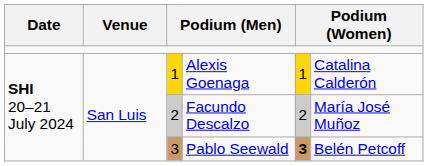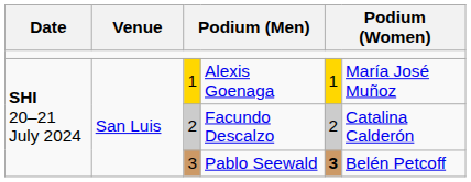 <table class="wikitable" width=70%>
 <tr>
 <th>Date</th>
 <th width=20%>Venue</th>
 <th colspan=2 width=30%>Podium (Men)</th>
 <th colspan=2 width=30%>Podium (Women)</th>
 </tr>
 <tr>
 <td colspan=6></td>
 </tr>
 <tr>
 <td rowspan=3><strong>SHI</strong> <br> 20–21 July 2024</td>
 <td rowspan=3><br><a href='#'>San Luis</a></td>
 <td bgcolor=FFD700>1</td>
 <td><a href='#'>Alexis Goenaga</a></td>
 <td bgcolor=FFD700>1</td>
-<td><a href='#'>Catalina Calderón</a></td>
+<td><a href='#'>María José Muñoz</a></td>
 </tr>
 <tr>
 <td bgcolor=CCCCCC>2</td>
 <td><a href='#'>Facundo Descalzo</a></td>
 <td bgcolor=CCCCCC>2</td>
-<td><a href='#'>María José Muñoz</a></td>
+<td><a href='#'>Catalina Calderón</a></td>
 </tr>
 <tr>
 <td bgcolor=CC9966>3</td>
 <td><a href='#'>Pablo Seewald</a></td>
 <td bgcolor=CC9966><strong>3</strong></td>
 <td><a href='#'>Belén Petcoff</a></td>
 </tr>
 </table>
